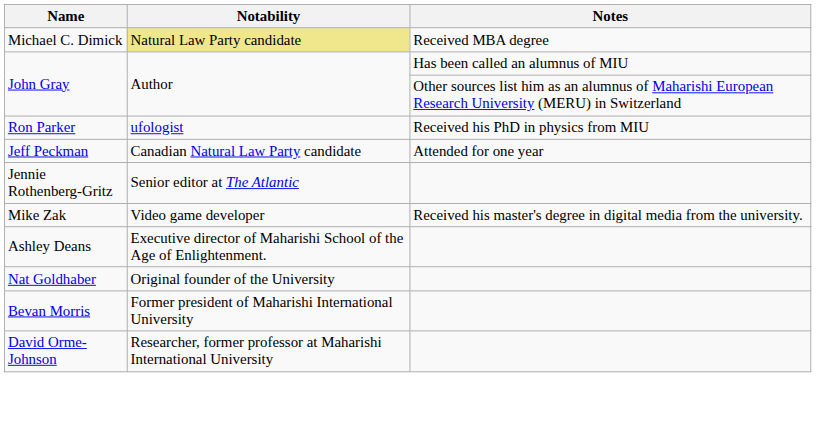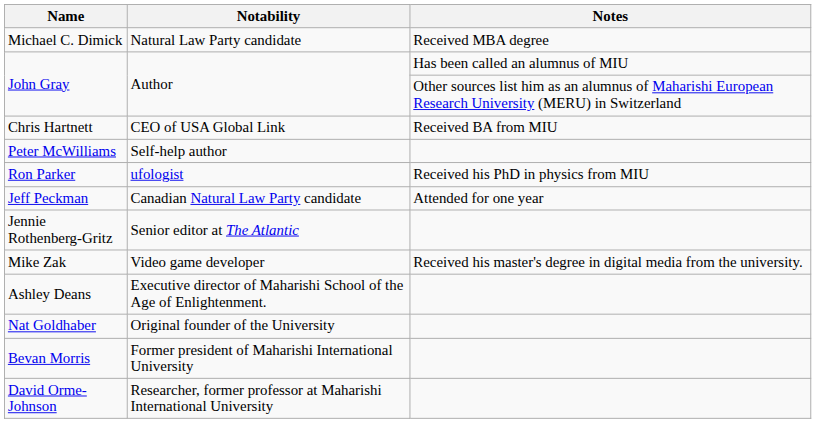 <table class="wikitable">
 <tr>
 <th>Name</th>
 <th>Notability</th>
 <th>Notes</th>
 </tr>
 <tr>
 <td>Michael C. Dimick</td>
-<td style="background: khaki;">Natural Law Party candidate</td>
+<td>Natural Law Party candidate</td>
 <td>Received MBA degree</td>
 </tr>
 <tr>
 <td rowspan="2"><a href='#'>John Gray</a></td>
 <td rowspan="2">Author</td>
 <td>Has been called an alumnus of MIU</td>
 </tr>
 <tr>
 <td>Other sources list him as an alumnus of <a href='#'>Maharishi European Research University</a> (MERU) in Switzerland</td>
+</tr>
+<tr>
+<td>Chris Hartnett</td>
+<td>CEO of USA Global Link</td>
+<td>Received BA from MIU</td>
+</tr>
+<tr>
+<td><a href='#'>Peter McWilliams</a></td>
+<td>Self-help author</td>
+<td></td>
 </tr>
 <tr>
 <td><a href='#'>Ron Parker</a></td>
 <td><a href='#'>ufologist</a></td>
 <td>Received his PhD in physics from MIU</td>
 </tr>
 <tr>
 <td><a href='#'>Jeff Peckman</a></td>
 <td>Canadian <a href='#'>Natural Law Party</a> candidate</td>
 <td>Attended for one year</td>
 </tr>
 <tr>
 <td>Jennie Rothenberg-Gritz</td>
 <td>Senior editor at <em><a href='#'>The Atlantic</a></em></td>
 <td></td>
 </tr>
 <tr>
 <td>Mike Zak</td>
 <td>Video game developer</td>
 <td>Received his master's degree in digital media from the university.</td>
 </tr>
 <tr>
 <td>Ashley Deans</td>
 <td>Executive director of Maharishi School of the Age of Enlightenment.</td>
 <td></td>
 </tr>
 <tr>
 <td><a href='#'>Nat Goldhaber</a></td>
 <td>Original founder of the University</td>
 <td></td>
 </tr>
 <tr>
 <td><a href='#'>Bevan Morris</a></td>
 <td>Former president of Maharishi International University</td>
 <td></td>
 </tr>
 <tr>
 <td><a href='#'>David Orme-Johnson</a></td>
 <td>Researcher, former professor at Maharishi International University</td>
 <td></td>
 </tr>
 </table>
